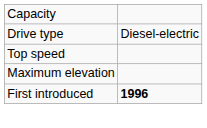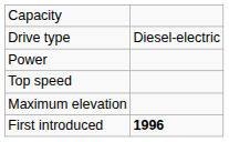 <table class="wikitable">
 <tr>
 <td>Capacity</td>
 <td></td>
 </tr>
 <tr>
 <td>Drive type</td>
 <td>Diesel-electric</td>
+</tr>
+<tr>
+<td>Power</td>
+<td></td>
 </tr>
 <tr>
 <td>Top speed</td>
 <td></td>
 </tr>
 <tr>
 <td>Maximum elevation</td>
 <td></td>
 </tr>
 <tr>
 <td>First introduced</td>
 <td><strong>1996</strong></td>
 </tr>
 </table>
